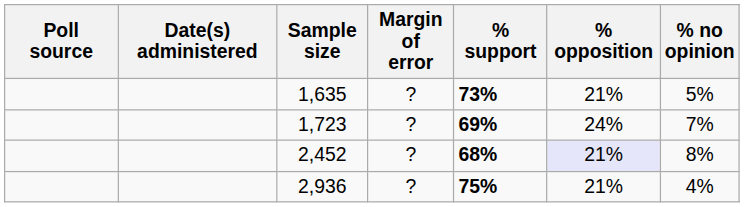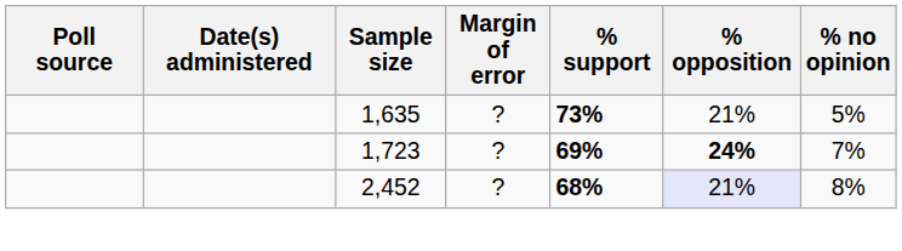 <table class="wikitable">
 <tr style="text-align:right;">
 <th style="width:190px;">Poll source</th>
 <th style="width:200px;">Date(s)<br>administered</th>
 <th style="width:100px;">Sample<br>size</th>
 <th style="width:100px;">Margin of<br>error</th>
 <th style="width:100px;">% support</th>
 <th style="width:100px;">% opposition</th>
 <th ="width:40px;">% no opinion</th>
 </tr>
 <tr>
 <td></td>
 <td align=center></td>
 <td align=center>1,635</td>
 <td align=center>?</td>
 <td><strong>73%</strong></td>
 <td align=center>21%</td>
 <td align=center>5%</td>
 </tr>
 <tr>
 <td></td>
 <td align=center></td>
 <td align=center>1,723</td>
 <td align=center>?</td>
 <td><strong>69%</strong></td>
-<td align=center>24%</td>
+<td align=center><strong>24%</strong></td>
 <td align=center>7%</td>
 </tr>
 <tr>
 <td></td>
 <td align=center></td>
 <td align=center>2,452</td>
 <td align=center>?</td>
 <td><strong>68%</strong></td>
 <td align=center style="background: lavender;">21%</td>
 <td align=center>8%</td>
 </tr>
-<tr>
-<td></td>
-<td align=center></td>
-<td align=center>2,936</td>
-<td align=center>?</td>
-<td><strong>75%</strong></td>
-<td align=center>21%</td>
-<td align=center>4%</td>
-</tr>
 </table>
